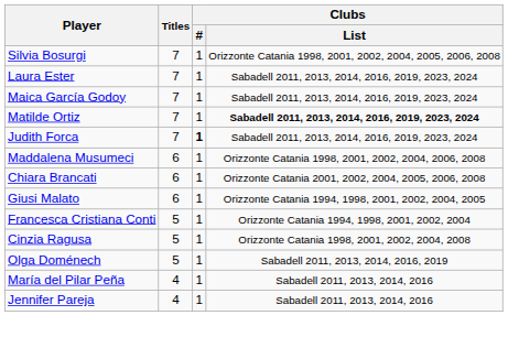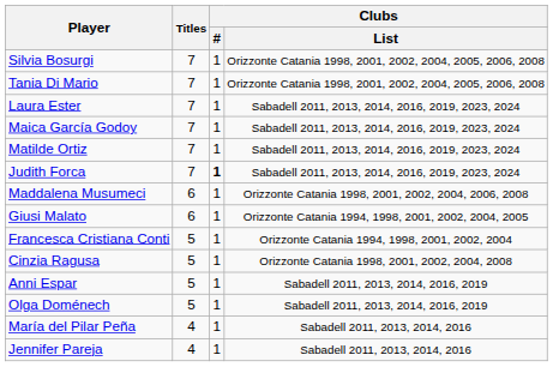 <table class="wikitable sortable" style="border:1px solid #AAAAAA">
 <tr bgcolor="#EFEFEF">
 <th rowspan=2>Player</th>
 <th rowspan=2><small>Titles</small></th>
 <th colspan=2>Clubs</th>
 </tr>
 <tr>
 <th>#</th>
 <th>List</th>
 </tr>
 <tr align="center">
 <td align="left"> <a href='#'>Silvia Bosurgi</a></td>
+<td>7</td>
+<td>1</td>
+<td><small>Orizzonte Catania 1998, 2001, 2002, 2004, 2005, 2006, 2008</small></td>
+</tr>
+<tr align="center">
+<td align="left"> <a href='#'>Tania Di Mario</a></td>
 <td>7</td>
 <td>1</td>
 <td><small>Orizzonte Catania 1998, 2001, 2002, 2004, 2005, 2006, 2008</small></td>
 </tr>
 <tr align="center">
 <td align="left"> <a href='#'>Laura Ester</a></td>
 <td>7</td>
 <td>1</td>
 <td><small>Sabadell 2011, 2013, 2014, 2016, 2019, 2023, 2024</small></td>
 </tr>
 <tr align="center">
 <td align="left"> <a href='#'>Maica García Godoy</a></td>
 <td>7</td>
 <td>1</td>
 <td><small>Sabadell 2011, 2013, 2014, 2016, 2019, 2023, 2024</small></td>
 </tr>
 <tr align="center">
 <td align="left"> <a href='#'>Matilde Ortiz</a></td>
 <td>7</td>
 <td>1</td>
-<td><strong><small>Sabadell 2011, 2013, 2014, 2016, 2019, 2023, 2024</small></strong></td>
+<td><small>Sabadell 2011, 2013, 2014, 2016, 2019, 2023, 2024</small></td>
 </tr>
 <tr align="center">
 <td align="left"> <a href='#'>Judith Forca</a></td>
 <td>7</td>
 <td><strong>1</strong></td>
 <td><small>Sabadell 2011, 2013, 2014, 2016, 2019, 2023, 2024</small></td>
 </tr>
 <tr align="center">
 <td align="left"> <a href='#'>Maddalena Musumeci</a></td>
 <td>6</td>
 <td>1</td>
 <td><small>Orizzonte Catania 1998, 2001, 2002, 2004, 2006, 2008</small></td>
-</tr>
-<tr align="center">
-<td align="left"> <a href='#'>Chiara Brancati</a></td>
-<td>6</td>
-<td>1</td>
-<td><small>Orizzonte Catania 2001, 2002, 2004, 2005, 2006, 2008</small></td>
 </tr>
 <tr align="center">
 <td align="left"> <a href='#'>Giusi Malato</a></td>
 <td>6</td>
 <td>1</td>
 <td><small>Orizzonte Catania 1994, 1998, 2001, 2002, 2004, 2005</small></td>
 </tr>
 <tr align="center">
 <td align="left"> <a href='#'>Francesca Cristiana Conti</a></td>
 <td>5</td>
 <td>1</td>
 <td><small>Orizzonte Catania 1994, 1998, 2001, 2002, 2004</small></td>
 </tr>
 <tr align="center">
 <td align="left"> <a href='#'>Cinzia Ragusa</a></td>
 <td>5</td>
 <td>1</td>
 <td><small>Orizzonte Catania 1998, 2001, 2002, 2004, 2008</small></td>
 </tr>
 <tr align="center">
+<td align="left"> <a href='#'>Anni Espar</a></td>
+<td>5</td>
+<td>1</td>
+<td><small>Sabadell 2011, 2013, 2014, 2016, 2019</small></td>
+</tr>
+<tr align="center">
 <td align="left"> <a href='#'>Olga Doménech</a></td>
 <td>5</td>
 <td>1</td>
 <td><small>Sabadell 2011, 2013, 2014, 2016, 2019</small></td>
 </tr>
 <tr align="center">
 <td align="left"> <a href='#'>María del Pilar Peña</a></td>
 <td>4</td>
 <td>1</td>
 <td><small>Sabadell 2011, 2013, 2014, 2016</small></td>
 </tr>
 <tr align="center">
 <td align="left"> <a href='#'>Jennifer Pareja</a></td>
 <td>4</td>
 <td>1</td>
 <td><small>Sabadell 2011, 2013, 2014, 2016</small></td>
 </tr>
 </table>
